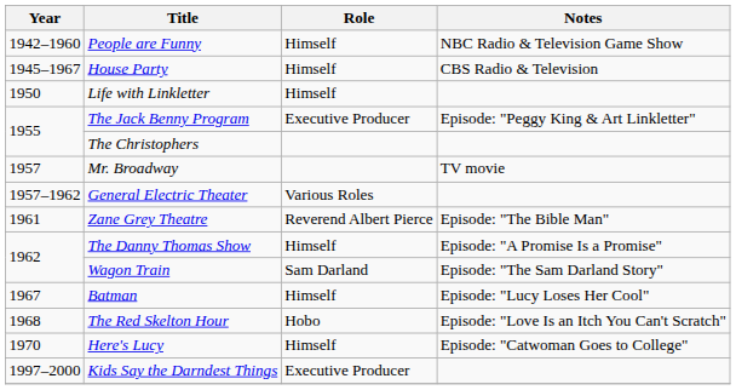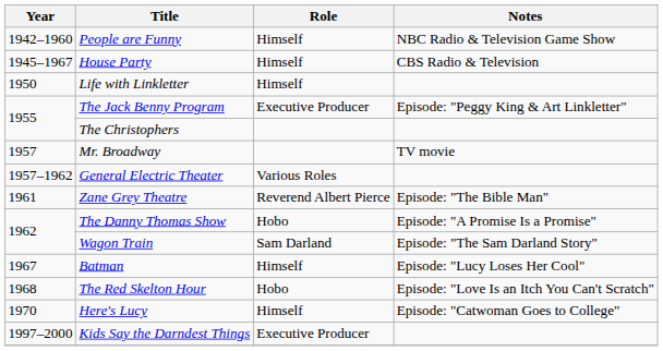 <table class="wikitable sortable">
 <tr>
 <th>Year</th>
 <th>Title</th>
 <th>Role</th>
 <th class="unsortable">Notes</th>
 </tr>
 <tr>
 <td>1942–1960</td>
 <td><em><a href='#'>People are Funny</a></em></td>
 <td>Himself</td>
 <td>NBC Radio & Television Game Show</td>
 </tr>
 <tr>
 <td>1945–1967</td>
 <td><em><a href='#'>House Party</a></em></td>
 <td>Himself</td>
 <td>CBS Radio & Television</td>
 </tr>
 <tr>
 <td>1950</td>
 <td><em>Life with Linkletter</em></td>
 <td>Himself</td>
 <td></td>
 </tr>
 <tr>
 <td rowspan=2>1955</td>
 <td data-sort-value="Jack Benny Program, The"><em><a href='#'>The Jack Benny Program</a></em></td>
 <td>Executive Producer</td>
 <td>Episode: "Peggy King & Art Linkletter"</td>
 </tr>
 <tr>
 <td data-sort-value="Christophers, The"><em>The Christophers</em></td>
 <td></td>
 <td></td>
 </tr>
 <tr>
 <td>1957</td>
 <td><em>Mr. Broadway</em></td>
 <td></td>
 <td>TV movie</td>
 </tr>
 <tr>
 <td>1957–1962</td>
 <td><em><a href='#'>General Electric Theater</a></em></td>
 <td>Various Roles</td>
 <td></td>
 </tr>
 <tr>
 <td>1961</td>
 <td><em><a href='#'>Zane Grey Theatre</a></em></td>
 <td>Reverend Albert Pierce</td>
 <td>Episode: "The Bible Man"</td>
 </tr>
 <tr>
 <td rowspan=2>1962</td>
 <td data-sort-value="Danny Thomas Show, The"><em><a href='#'>The Danny Thomas Show</a></em></td>
-<td>Himself</td>
+<td>Hobo</td>
 <td>Episode: "A Promise Is a Promise"</td>
 </tr>
 <tr>
 <td><em><a href='#'>Wagon Train</a></em></td>
 <td>Sam Darland</td>
 <td>Episode: "The Sam Darland Story"</td>
 </tr>
 <tr>
 <td>1967</td>
 <td><em><a href='#'>Batman</a></em></td>
 <td>Himself</td>
 <td>Episode: "Lucy Loses Her Cool"</td>
 </tr>
 <tr>
 <td>1968</td>
 <td data-sort-value="Red Skelton Hour, The"><em><a href='#'>The Red Skelton Hour</a></em></td>
 <td>Hobo</td>
 <td>Episode: "Love Is an Itch You Can't Scratch"</td>
 </tr>
 <tr>
 <td>1970</td>
 <td><em><a href='#'>Here's Lucy</a></em></td>
 <td>Himself</td>
 <td>Episode: "Catwoman Goes to College"</td>
 </tr>
 <tr>
 <td>1997–2000</td>
 <td><em><a href='#'>Kids Say the Darndest Things</a></em></td>
 <td>Executive Producer</td>
 <td></td>
 </tr>
 <tr>
 </tr>
 </table>
